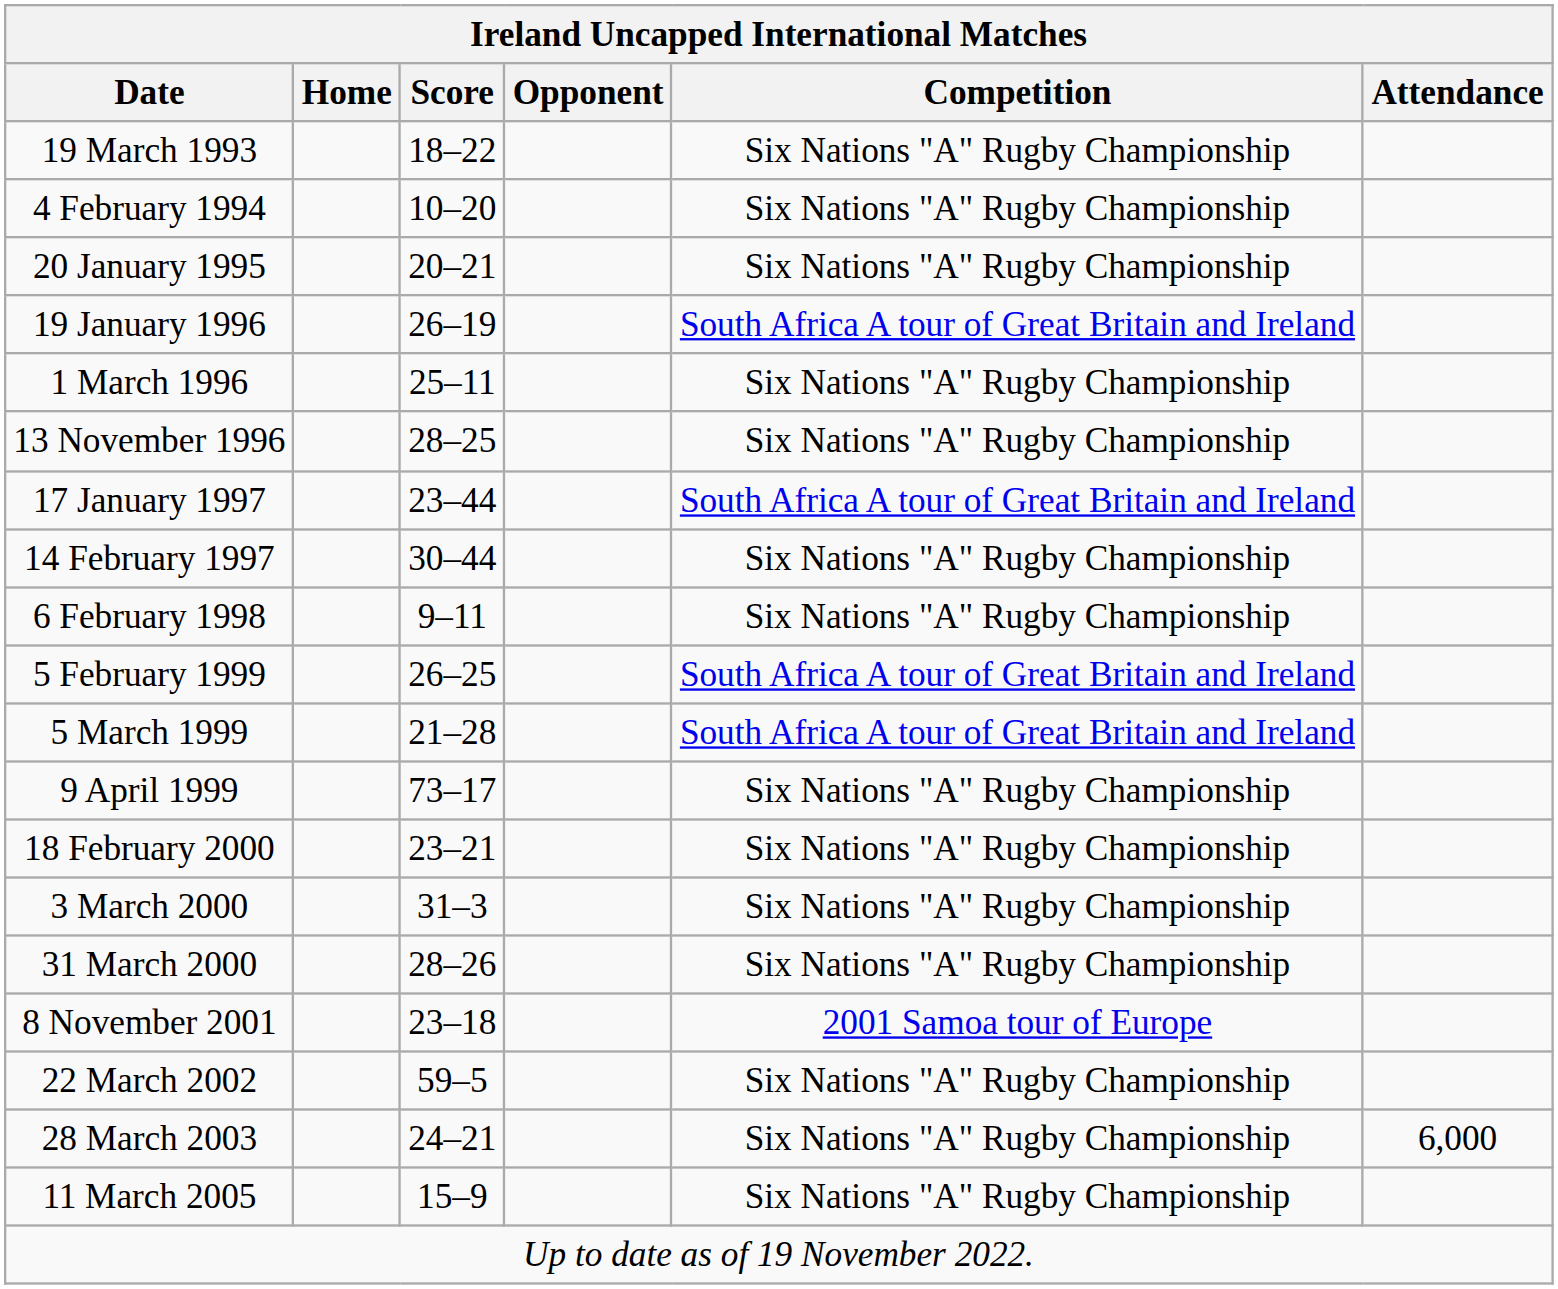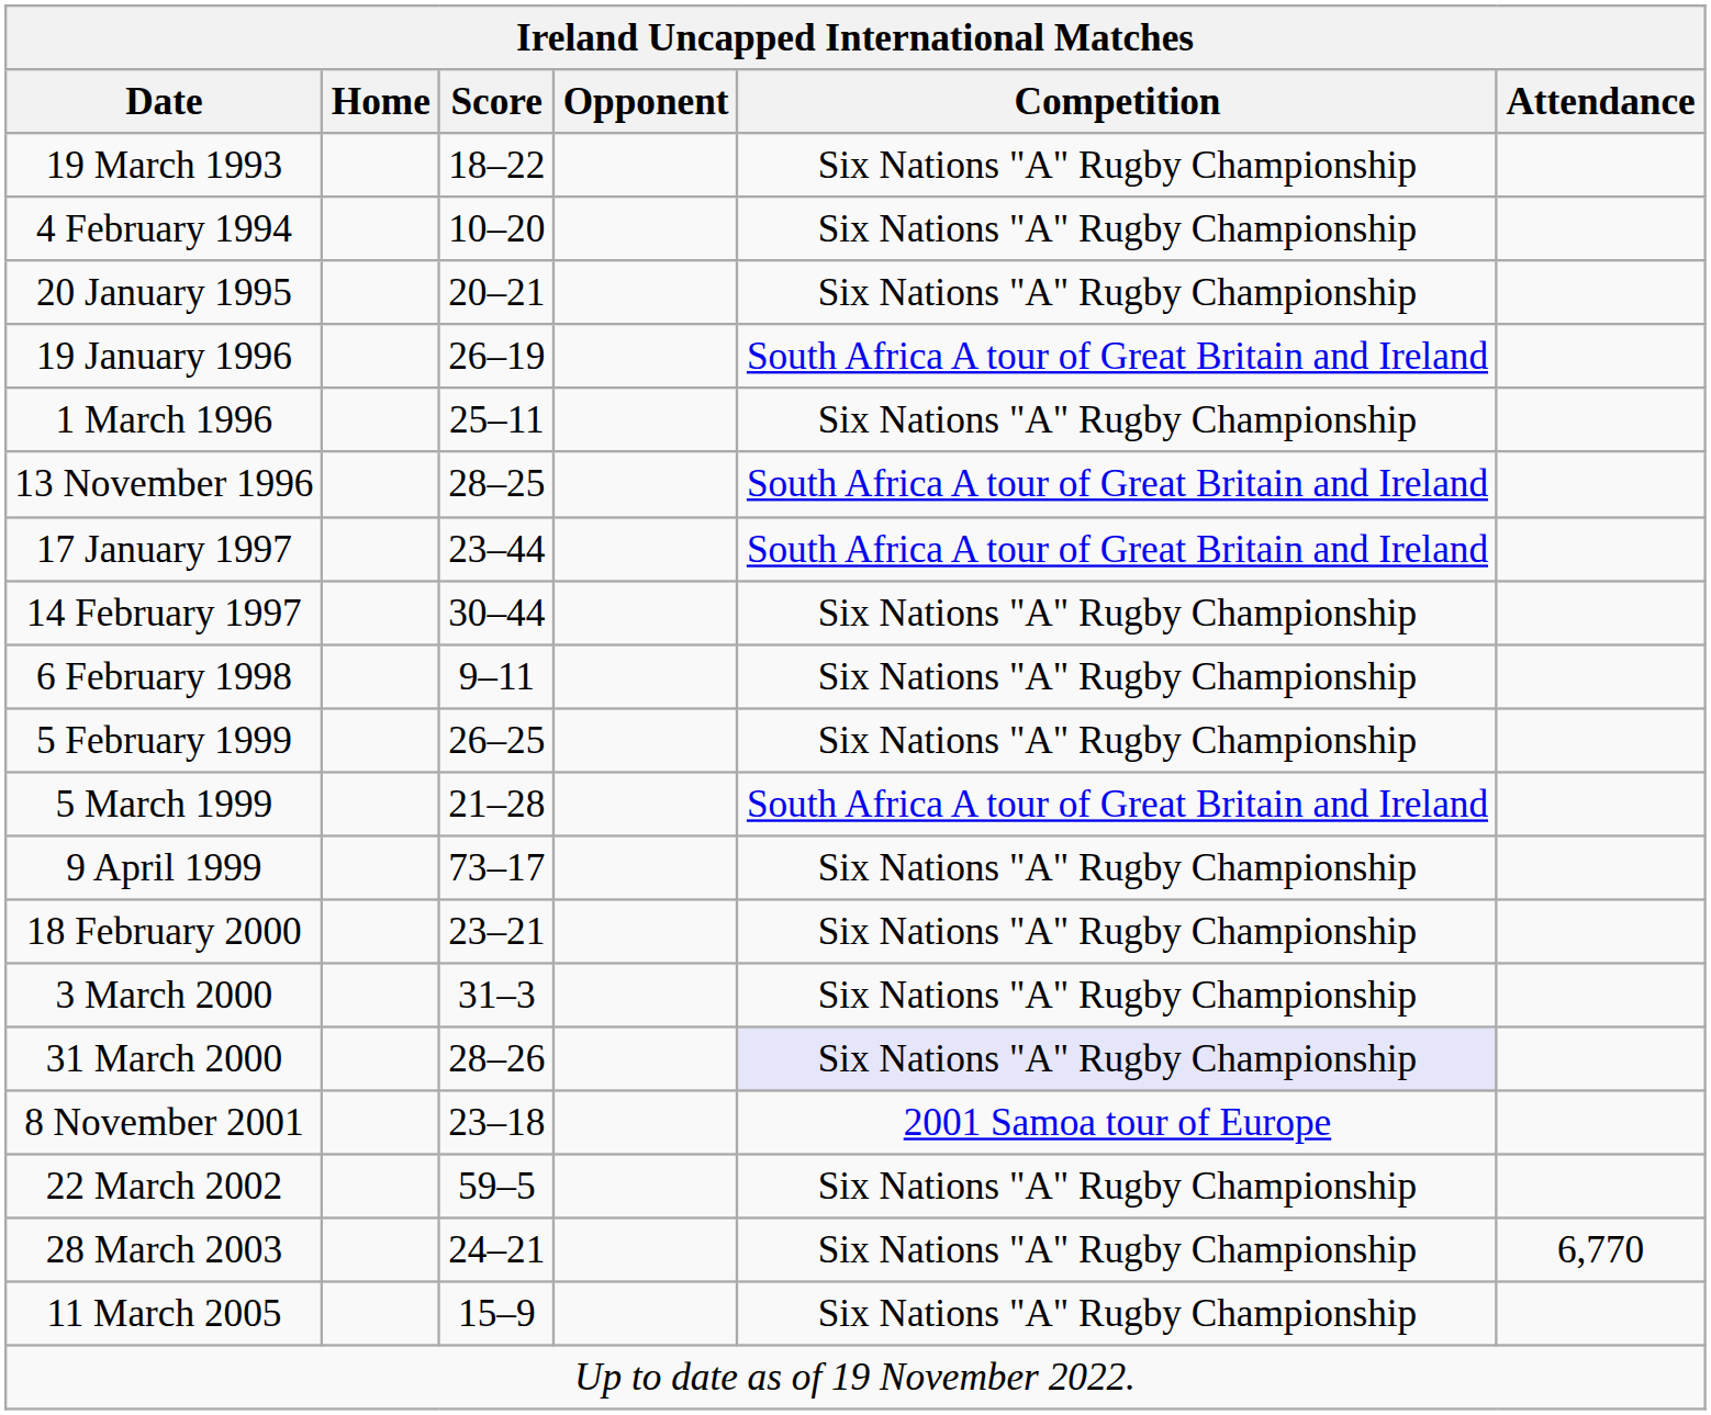 <table class="wikitable mw-collapsible mw-collapsed" style="font-size: 95%;text-align: center;">
 <tr>
 <th colspan=6>Ireland Uncapped International Matches</th>
 </tr>
 <tr>
 <th>Date</th>
 <th>Home</th>
 <th>Score</th>
 <th>Opponent</th>
 <th>Competition</th>
 <th>Attendance</th>
 </tr>
 <tr>
 <td>19 March 1993</td>
 <td></td>
 <td>18–22</td>
 <td><strong></strong></td>
 <td>Six Nations "A" Rugby Championship</td>
 <td></td>
 </tr>
 <tr>
 <td>4 February 1994</td>
 <td></td>
 <td>10–20</td>
 <td><strong></strong></td>
 <td>Six Nations "A" Rugby Championship</td>
 <td></td>
 </tr>
 <tr>
 <td>20 January 1995</td>
 <td></td>
 <td>20–21</td>
 <td><strong></strong></td>
 <td>Six Nations "A" Rugby Championship</td>
 <td></td>
 </tr>
 <tr>
 <td>19 January 1996</td>
 <td><strong></strong></td>
 <td>26–19</td>
 <td></td>
 <td><a href='#'>South Africa A tour of Great Britain and Ireland</a></td>
 <td></td>
 </tr>
 <tr>
 <td>1 March 1996</td>
 <td><strong></strong></td>
 <td>25–11</td>
 <td></td>
 <td>Six Nations "A" Rugby Championship</td>
 <td></td>
 </tr>
 <tr>
 <td>13 November 1996</td>
 <td><strong></strong></td>
 <td>28–25</td>
 <td></td>
-<td>Six Nations "A" Rugby Championship</td>
+<td><a href='#'>South Africa A tour of Great Britain and Ireland</a></td>
 <td></td>
 </tr>
 <tr>
 <td>17 January 1997</td>
 <td></td>
 <td>23–44</td>
 <td><strong></strong></td>
 <td><a href='#'>South Africa A tour of Great Britain and Ireland</a></td>
 <td></td>
 </tr>
 <tr>
 <td>14 February 1997</td>
 <td></td>
 <td>30–44</td>
 <td><strong></strong></td>
 <td>Six Nations "A" Rugby Championship</td>
 <td></td>
 </tr>
 <tr>
 <td>6 February 1998</td>
 <td></td>
 <td>9–11</td>
 <td><strong></strong></td>
 <td>Six Nations "A" Rugby Championship</td>
 <td></td>
 </tr>
 <tr>
 <td>5 February 1999</td>
 <td><strong></strong></td>
 <td>26–25</td>
 <td></td>
-<td><a href='#'>South Africa A tour of Great Britain and Ireland</a></td>
+<td>Six Nations "A" Rugby Championship</td>
 <td></td>
 </tr>
 <tr>
 <td>5 March 1999</td>
 <td></td>
 <td>21–28</td>
 <td><strong></strong></td>
 <td><a href='#'>South Africa A tour of Great Britain and Ireland</a></td>
 <td></td>
 </tr>
 <tr>
 <td>9 April 1999</td>
 <td><strong></strong></td>
 <td>73–17</td>
 <td></td>
 <td>Six Nations "A" Rugby Championship</td>
 <td></td>
 </tr>
 <tr>
 <td>18 February 2000</td>
 <td><strong></strong></td>
 <td>23–21</td>
 <td></td>
 <td>Six Nations "A" Rugby Championship</td>
 <td></td>
 </tr>
 <tr>
 <td>3 March 2000</td>
 <td><strong></strong></td>
 <td>31–3</td>
 <td></td>
 <td>Six Nations "A" Rugby Championship</td>
 <td></td>
 </tr>
 <tr>
 <td>31 March 2000</td>
 <td><strong></strong></td>
 <td>28–26</td>
 <td></td>
-<td>Six Nations "A" Rugby Championship</td>
+<td style="background: lavender;">Six Nations "A" Rugby Championship</td>
 <td></td>
 </tr>
 <tr>
 <td>8 November 2001</td>
 <td><strong></strong></td>
 <td>23–18</td>
 <td></td>
 <td><a href='#'>2001 Samoa tour of Europe</a></td>
 <td></td>
 </tr>
 <tr>
 <td>22 March 2002</td>
 <td><strong></strong></td>
 <td>59–5</td>
 <td></td>
 <td>Six Nations "A" Rugby Championship</td>
 <td></td>
 </tr>
 <tr>
 <td>28 March 2003</td>
 <td><strong></strong></td>
 <td>24–21</td>
 <td></td>
 <td>Six Nations "A" Rugby Championship</td>
-<td>6,000</td>
+<td>6,770</td>
 </tr>
 <tr>
 <td>11 March 2005</td>
 <td><strong></strong></td>
 <td>15–9</td>
 <td></td>
 <td>Six Nations "A" Rugby Championship</td>
 <td></td>
 </tr>
 <tr>
 <td colspan = 6><em>Up to date as of 19 November 2022.</em></td>
 </tr>
 </table>
